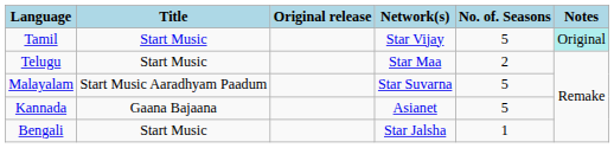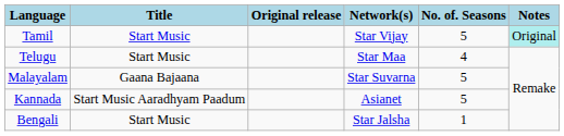 <table class="wikitable" style="text-align:center;">
 <tr>
 <th style="background:LightBlue;">Language</th>
 <th style="background:LightBlue;">Title</th>
 <th style="background:LightBlue;">Original release</th>
 <th style="background:LightBlue;">Network(s)</th>
 <th style="background:LightBlue;">No. of. Seasons</th>
 <th style="background:LightBlue;">Notes</th>
 </tr>
 <tr>
 <td><a href='#'>Tamil</a></td>
 <td><a href='#'>Start Music</a></td>
 <td></td>
 <td><a href='#'>Star Vijay</a></td>
 <td>5</td>
 <td style="background: paleturquoise;">Original</td>
 </tr>
 <tr>
 <td><a href='#'>Telugu</a></td>
 <td>Start Music</td>
 <td></td>
 <td><a href='#'>Star Maa</a></td>
-<td>2</td>
+<td>4</td>
 <td rowspan="5">Remake</td>
 </tr>
 <tr>
 <td><a href='#'>Malayalam</a></td>
-<td>Start Music Aaradhyam Paadum</td>
+<td>Gaana Bajaana</td>
 <td></td>
 <td><a href='#'>Star Suvarna</a></td>
 <td>5</td>
 </tr>
 <tr>
 <td><a href='#'>Kannada</a></td>
-<td>Gaana Bajaana</td>
+<td>Start Music Aaradhyam Paadum</td>
 <td></td>
 <td><a href='#'>Asianet</a></td>
 <td>5</td>
 </tr>
 <tr>
 <td><a href='#'>Bengali</a></td>
 <td>Start Music</td>
 <td></td>
 <td><a href='#'>Star Jalsha</a></td>
 <td>1</td>
 </tr>
 </table>
